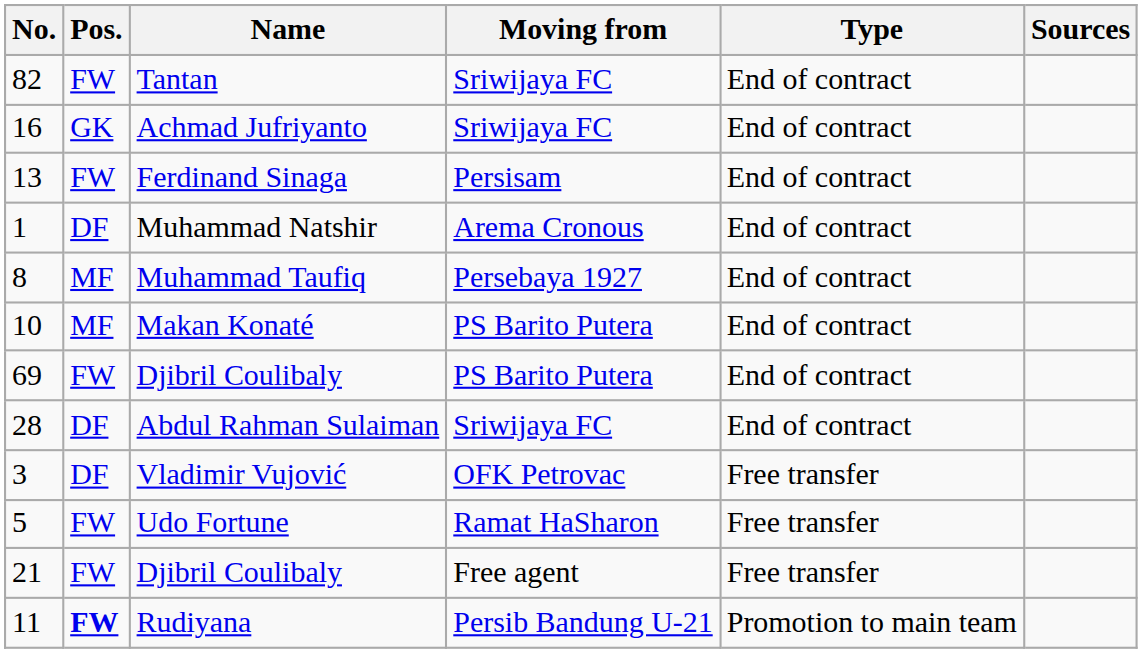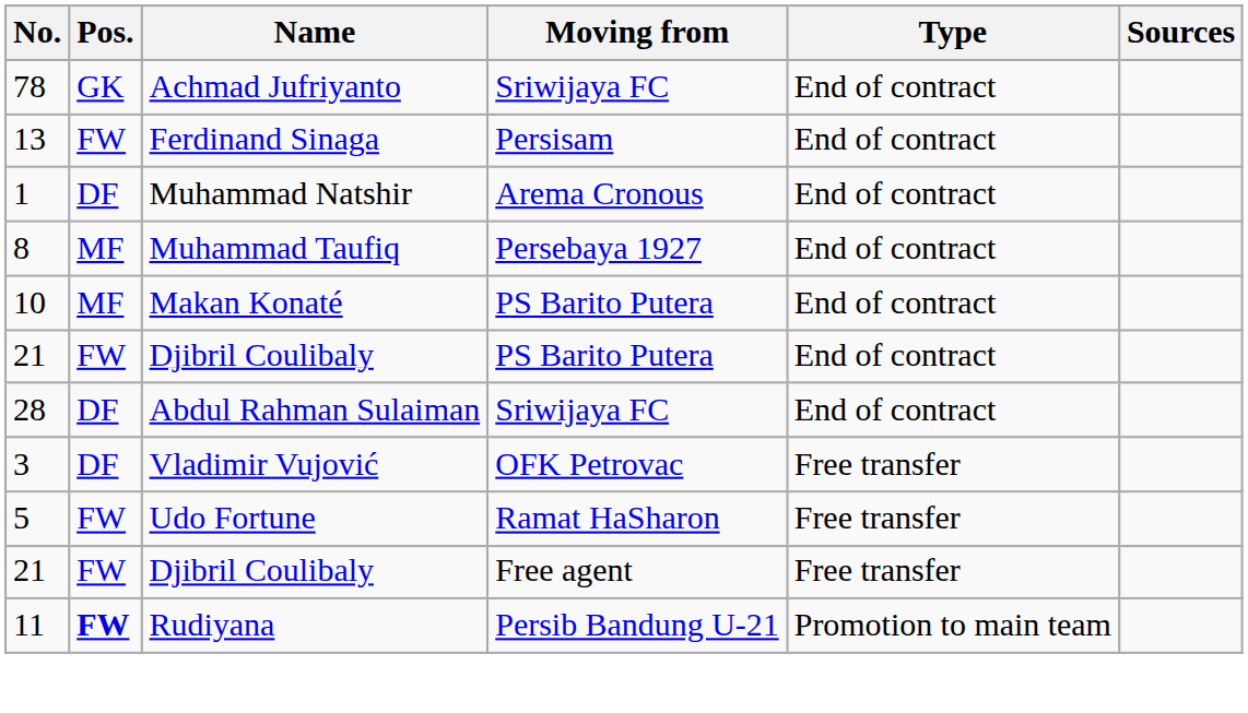 <table class="wikitable" Style="font-size:90%">
 <tr>
 <th>No.</th>
 <th>Pos.</th>
 <th>Name</th>
 <th>Moving from</th>
 <th>Type</th>
 <th>Sources</th>
 </tr>
 <tr>
-<td>82</td>
-<td><a href='#'>FW</a></td>
-<td> <a href='#'>Tantan</a></td>
-<td><a href='#'>Sriwijaya FC</a></td>
-<td>End of contract</td>
-<td></td>
-</tr>
-<tr>
-<td>16</td>
+<td>78</td>
 <td><a href='#'>GK</a></td>
 <td> <a href='#'>Achmad Jufriyanto</a></td>
 <td><a href='#'>Sriwijaya FC</a></td>
 <td>End of contract</td>
 <td></td>
 </tr>
 <tr>
 <td>13</td>
 <td><a href='#'>FW</a></td>
 <td> <a href='#'>Ferdinand Sinaga</a></td>
 <td><a href='#'>Persisam</a></td>
 <td>End of contract</td>
 <td></td>
 </tr>
 <tr>
 <td>1</td>
 <td><a href='#'>DF</a></td>
 <td> Muhammad Natshir</td>
 <td><a href='#'>Arema Cronous</a></td>
 <td>End of contract</td>
 <td></td>
 </tr>
 <tr>
 <td>8</td>
 <td><a href='#'>MF</a></td>
 <td> <a href='#'>Muhammad Taufiq</a></td>
 <td><a href='#'>Persebaya 1927</a></td>
 <td>End of contract</td>
 <td></td>
 </tr>
 <tr>
 <td>10</td>
 <td><a href='#'>MF</a></td>
 <td> <a href='#'>Makan Konaté</a></td>
 <td><a href='#'>PS Barito Putera</a></td>
 <td>End of contract</td>
 <td></td>
 </tr>
 <tr>
-<td>69</td>
+<td>21</td>
 <td><a href='#'>FW</a></td>
 <td> <a href='#'>Djibril Coulibaly</a></td>
 <td><a href='#'>PS Barito Putera</a></td>
 <td>End of contract</td>
 <td></td>
 </tr>
 <tr>
 <td>28</td>
 <td><a href='#'>DF</a></td>
 <td> <a href='#'>Abdul Rahman Sulaiman</a></td>
 <td><a href='#'>Sriwijaya FC</a></td>
 <td>End of contract</td>
 <td></td>
 </tr>
 <tr>
 <td>3</td>
 <td><a href='#'>DF</a></td>
 <td> <a href='#'>Vladimir Vujović</a></td>
 <td> <a href='#'>OFK Petrovac</a></td>
 <td>Free transfer</td>
 <td></td>
 </tr>
 <tr>
 <td>5</td>
 <td><a href='#'>FW</a></td>
 <td> <a href='#'>Udo Fortune</a></td>
 <td> <a href='#'>Ramat HaSharon</a></td>
 <td>Free transfer</td>
 <td></td>
 </tr>
 <tr>
 <td>21</td>
 <td><a href='#'>FW</a></td>
 <td> <a href='#'>Djibril Coulibaly</a></td>
 <td>Free agent</td>
 <td>Free transfer</td>
 <td></td>
 </tr>
 <tr>
 <td>11</td>
 <td><strong><a href='#'>FW</a></strong></td>
 <td> <a href='#'>Rudiyana</a></td>
 <td><a href='#'>Persib Bandung U-21</a></td>
 <td>Promotion to main team</td>
 <td></td>
 </tr>
 </table>
